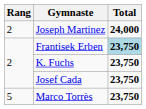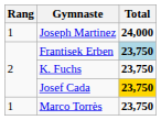 <table class="wikitable">
 <tr>
 <th>Rang</th>
 <th>Gymnaste</th>
 <th>Total</th>
 </tr>
 <tr>
-<td>2</td>
+<td>1</td>
 <td> <a href='#'>Joseph Martinez</a></td>
 <td><strong>24,000</strong></td>
 </tr>
 <tr>
 <td rowspan="3">2</td>
 <td> <a href='#'>Frantisek Erben</a></td>
 <td style="background: lightblue;"><strong>23,750</strong></td>
 </tr>
 <tr>
 <td> <a href='#'>K. Fuchs</a></td>
 <td><strong>23,750</strong></td>
 </tr>
 <tr>
 <td> <a href='#'>Josef Cada</a></td>
-<td><strong>23,750</strong></td>
+<td style="background: gold;"><strong>23,750</strong></td>
 </tr>
 <tr>
-<td>5</td>
+<td>1</td>
 <td> <a href='#'>Marco Torrès</a></td>
 <td><strong>23,750</strong></td>
 </tr>
 </table>
